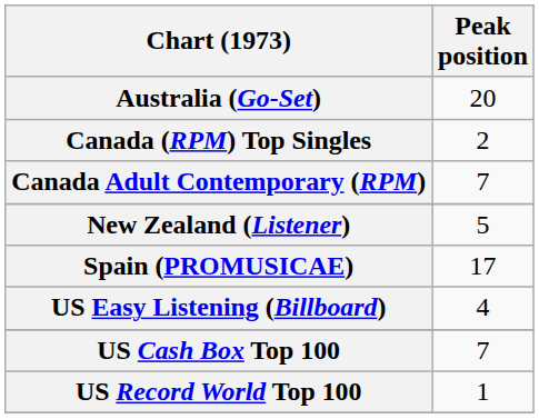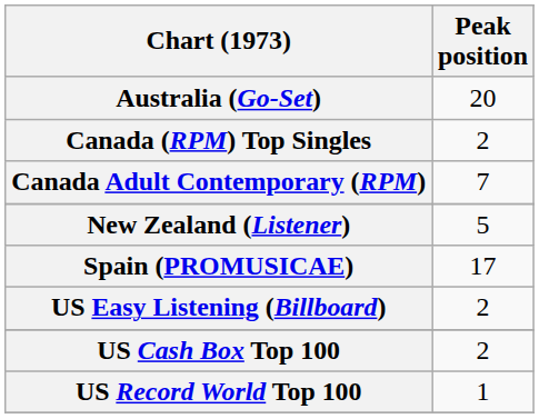 <table class="wikitable sortable plainrowheaders">
 <tr>
 <th>Chart (1973)</th>
 <th>Peak<br>position</th>
 </tr>
 <tr>
 <th scope="row">Australia (<em><a href='#'>Go-Set</a></em>)</th>
 <td style="text-align:center;">20</td>
 </tr>
 <tr>
 <th scope="row">Canada (<em><a href='#'>RPM</a></em>) Top Singles</th>
 <td style="text-align:center;">2</td>
 </tr>
 <tr>
 <th scope="row">Canada <a href='#'>Adult Contemporary</a> (<em><a href='#'>RPM</a></em>)</th>
 <td style="text-align:center;">7</td>
 </tr>
 <tr>
 </tr>
 <tr>
 </tr>
 <tr>
 <th scope="row">New Zealand (<em><a href='#'>Listener</a></em>)</th>
 <td style="text-align:center;">5</td>
 </tr>
 <tr>
 <th scope="row">Spain (<a href='#'>PROMUSICAE</a>)</th>
 <td style="text-align:center;">17</td>
 </tr>
 <tr>
 <th scope="row">US <a href='#'>Easy Listening</a> (<em><a href='#'>Billboard</a></em>)</th>
-<td style="text-align:center;">4</td>
+<td style="text-align:center;">2</td>
 </tr>
 <tr>
 </tr>
 <tr>
 <th scope="row">US <a href='#'><em>Cash Box</em></a> Top 100</th>
-<td align="center">7</td>
+<td align="center">2</td>
 </tr>
 <tr>
 <th scope="row">US <em><a href='#'>Record World</a></em> Top 100</th>
 <td align="center">1</td>
 </tr>
 <tr>
 </tr>
 </table>
